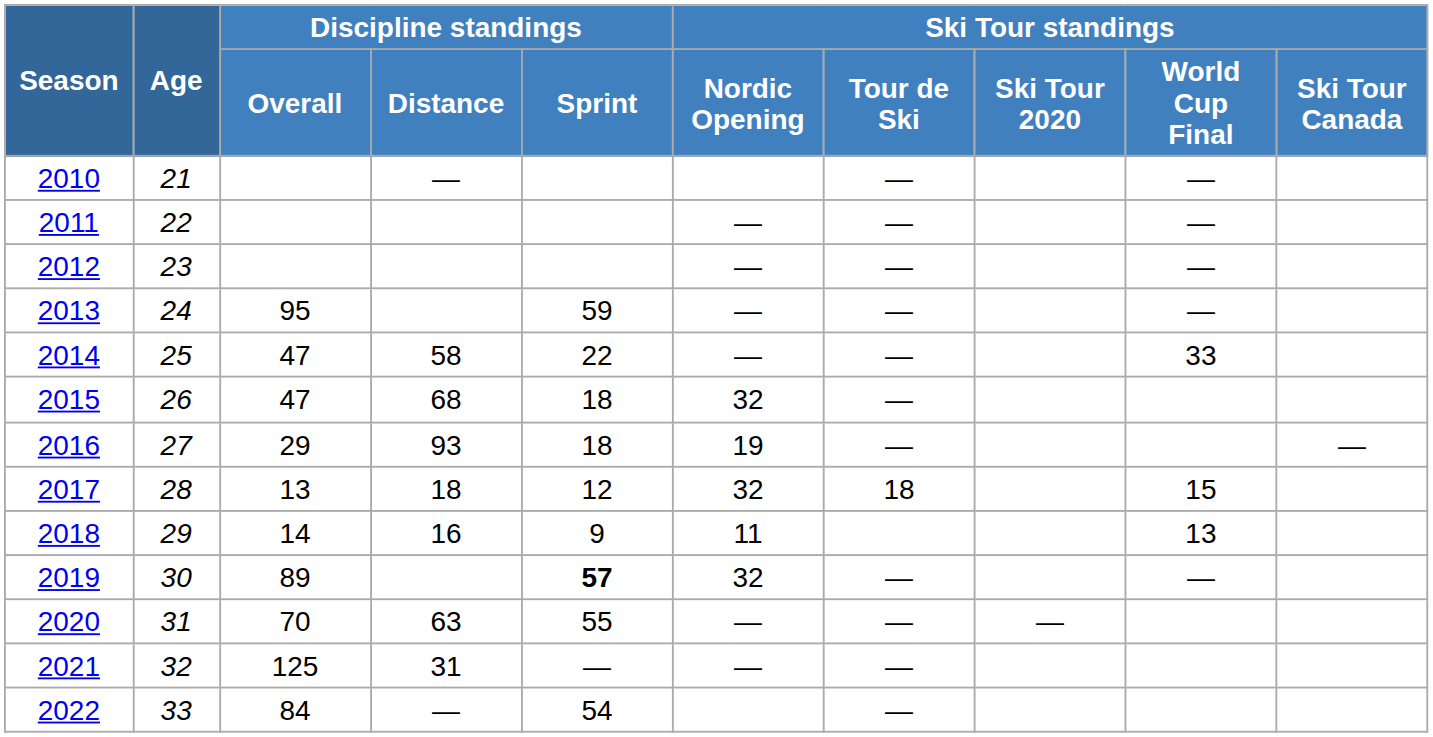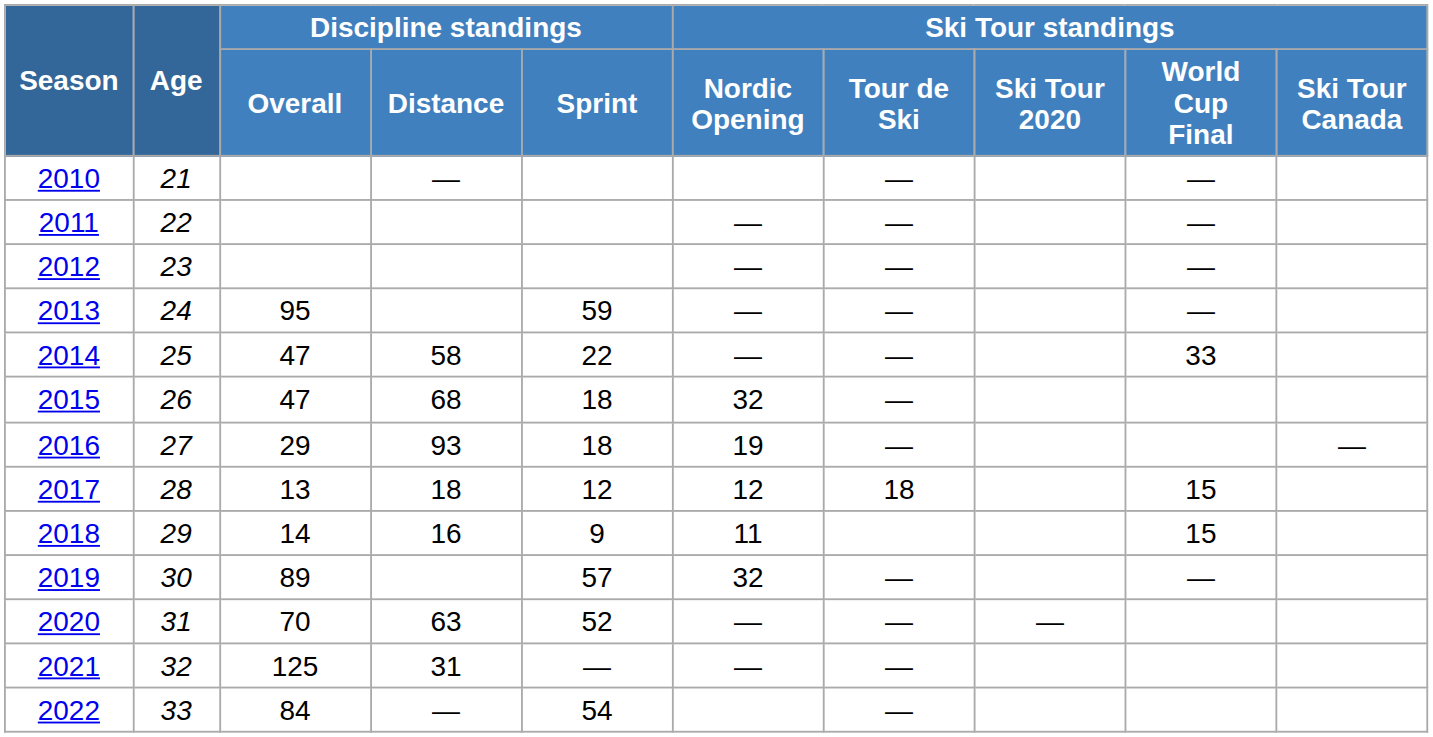 <table class="wikitable" style="font-size:95%; text-align:center; border:grey solid 1px; border-collapse:collapse; background:#ffffff;">
 <tr>
 <th style="background-color:#369; color:white; width:60px;" rowspan="2"> Season </th>
 <th style="background-color:#369; color:white; width:40px;" rowspan="2"> Age </th>
 <th style="background-color:#4180be; color:white;" colspan="3">Discipline standings</th>
 <th style="background-color:#4180be; color:white;" colspan="5">Ski Tour standings</th>
 </tr>
 <tr>
 <th style="background-color:#4180be; color:white; width:75px;">Overall</th>
 <th style="background-color:#4180be; color:white; width:75px;">Distance</th>
 <th style="background-color:#4180be; color:white; width:75px;">Sprint</th>
 <th style="background-color:#4180be; color:white; width:75px;">Nordic<br>Opening</th>
 <th style="background-color:#4180be; color:white; width:75px;">Tour de<br>Ski</th>
 <th style="background-color:#4180be; color:white; width:75px;">Ski Tour<br>2020</th>
 <th style="background-color:#4180be; color:white; width:75px;">World Cup<br>Final</th>
 <th style="background-color:#4180be; color:white; width:75px;">Ski Tour<br>Canada</th>
 </tr>
 <tr>
 <td><a href='#'>2010</a></td>
 <td><em>21</em></td>
 <td></td>
 <td>—</td>
 <td></td>
 <td></td>
 <td>—</td>
 <td></td>
 <td>—</td>
 <td></td>
 </tr>
 <tr>
 <td><a href='#'>2011</a></td>
 <td><em>22</em></td>
 <td></td>
 <td></td>
 <td></td>
 <td>—</td>
 <td>—</td>
 <td></td>
 <td>—</td>
 <td></td>
 </tr>
 <tr>
 <td><a href='#'>2012</a></td>
 <td><em>23</em></td>
 <td></td>
 <td></td>
 <td></td>
 <td>—</td>
 <td>—</td>
 <td></td>
 <td>—</td>
 <td></td>
 </tr>
 <tr>
 <td><a href='#'>2013</a></td>
 <td><em>24</em></td>
 <td>95</td>
 <td></td>
 <td>59</td>
 <td>—</td>
 <td>—</td>
 <td></td>
 <td>—</td>
 <td></td>
 </tr>
 <tr>
 <td><a href='#'>2014</a></td>
 <td><em>25</em></td>
 <td>47</td>
 <td>58</td>
 <td>22</td>
 <td>—</td>
 <td>—</td>
 <td></td>
 <td>33</td>
 <td></td>
 </tr>
 <tr>
 <td><a href='#'>2015</a></td>
 <td><em>26</em></td>
 <td>47</td>
 <td>68</td>
 <td>18</td>
 <td>32</td>
 <td>—</td>
 <td></td>
 <td></td>
 <td></td>
 </tr>
 <tr>
 <td><a href='#'>2016</a></td>
 <td><em>27</em></td>
 <td>29</td>
 <td>93</td>
 <td>18</td>
 <td>19</td>
 <td>—</td>
 <td></td>
 <td></td>
 <td>—</td>
 </tr>
 <tr>
 <td><a href='#'>2017</a></td>
 <td><em>28</em></td>
 <td>13</td>
 <td>18</td>
 <td>12</td>
-<td>32</td>
+<td>12</td>
 <td>18</td>
 <td></td>
 <td>15</td>
 <td></td>
 </tr>
 <tr>
 <td><a href='#'>2018</a></td>
 <td><em>29</em></td>
 <td>14</td>
 <td>16</td>
 <td>9</td>
 <td>11</td>
 <td></td>
 <td></td>
-<td>13</td>
+<td>15</td>
 <td></td>
 </tr>
 <tr>
 <td><a href='#'>2019</a></td>
 <td><em>30</em></td>
 <td>89</td>
 <td></td>
-<td><strong>57</strong></td>
+<td>57</td>
 <td>32</td>
 <td>—</td>
 <td></td>
 <td>—</td>
 <td></td>
 </tr>
 <tr>
 <td><a href='#'>2020</a></td>
 <td><em>31</em></td>
 <td>70</td>
 <td>63</td>
-<td>55</td>
+<td>52</td>
 <td>—</td>
 <td>—</td>
 <td>—</td>
 <td></td>
 <td></td>
 </tr>
 <tr>
 <td><a href='#'>2021</a></td>
 <td><em>32</em></td>
 <td>125</td>
 <td>31</td>
 <td>—</td>
 <td>—</td>
 <td>—</td>
 <td></td>
 <td></td>
 <td></td>
 </tr>
 <tr>
 <td><a href='#'>2022</a></td>
 <td><em>33</em></td>
 <td>84</td>
 <td>—</td>
 <td>54</td>
 <td></td>
 <td>—</td>
 <td></td>
 <td></td>
 <td></td>
 </tr>
 </table>
